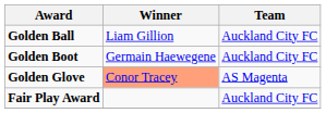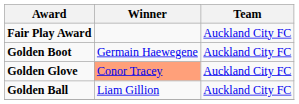 <table class="wikitable">
 <tr>
 <th>Award</th>
 <th>Winner</th>
 <th>Team</th>
 </tr>
 <tr>
-<td><strong>Golden Ball</strong></td>
-<td> <a href='#'>Liam Gillion</a></td>
+<td><strong>Fair Play Award</strong></td>
+<td></td>
 <td> <a href='#'>Auckland City FC</a></td>
 </tr>
 <tr>
 <td><strong>Golden Boot</strong></td>
 <td> <a href='#'>Germain Haewegene</a></td>
 <td> <a href='#'>Auckland City FC</a></td>
 </tr>
 <tr>
 <td><strong>Golden Glove</strong></td>
 <td style="background: lightsalmon;"> <a href='#'>Conor Tracey</a></td>
-<td> <a href='#'>AS Magenta</a></td>
+<td> <a href='#'>Auckland City FC</a></td>
 </tr>
 <tr>
-<td><strong>Fair Play Award</strong></td>
-<td></td>
+<td><strong>Golden Ball</strong></td>
+<td> <a href='#'>Liam Gillion</a></td>
 <td> <a href='#'>Auckland City FC</a></td>
 </tr>
 <tr>
 </tr>
 </table>
